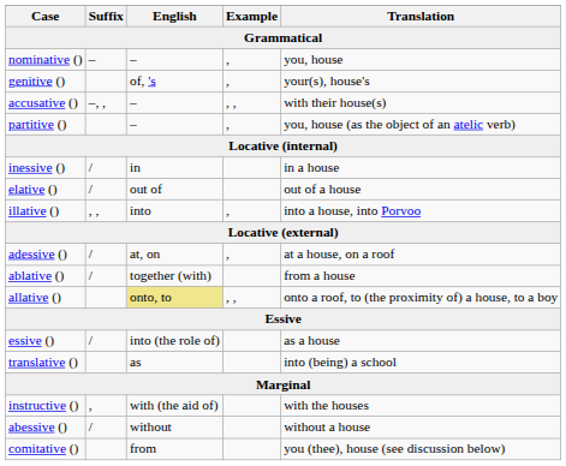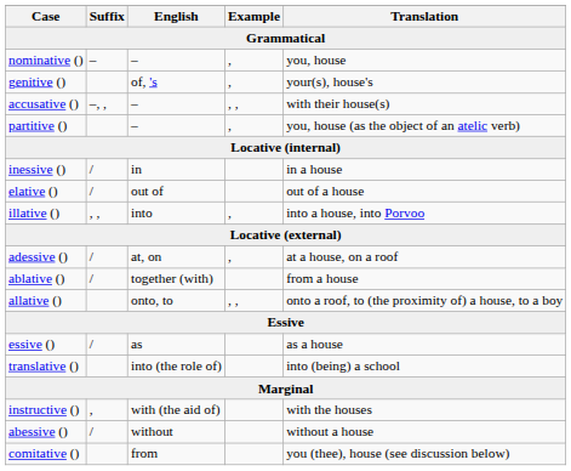 <table class="wikitable">
 <tr>
 </tr>
 <tr>
 <th>Case</th>
 <th>Suffix</th>
 <th>English </th>
 <th>Example</th>
 <th>Translation</th>
 </tr>
 <tr>
 <th colspan="5" style="background:#efefef">Grammatical</th>
 </tr>
 <tr>
 <td><a href='#'>nominative</a> ()</td>
 <td>–</td>
 <td>–</td>
 <td>, </td>
 <td>you, house</td>
 </tr>
 <tr>
 <td><a href='#'>genitive</a> ()</td>
 <td></td>
 <td>of, <a href='#'>'s</a></td>
 <td>, </td>
 <td>your(s), house's</td>
 </tr>
 <tr>
 <td><a href='#'>accusative</a> ()</td>
 <td>–, , </td>
 <td>–</td>
 <td>, , </td>
 <td>with their house(s)</td>
 </tr>
 <tr>
 <td><a href='#'>partitive</a> ()</td>
 <td></td>
 <td>–</td>
 <td>, </td>
 <td>you, house (as the object of an <a href='#'>atelic</a> verb)</td>
 </tr>
 <tr>
 <th colspan="5" style="background:#efefef">Locative (internal)</th>
 </tr>
 <tr>
 <td><a href='#'>inessive</a> ()</td>
 <td> / </td>
 <td>in</td>
 <td></td>
 <td>in a house</td>
 </tr>
 <tr>
 <td><a href='#'>elative</a> ()</td>
 <td> / </td>
 <td>out of</td>
 <td></td>
 <td>out of a house</td>
 </tr>
 <tr>
 <td><a href='#'>illative</a> ()</td>
 <td>, , </td>
 <td>into</td>
 <td>, </td>
 <td>into a house, into <a href='#'>Porvoo</a></td>
 </tr>
 <tr>
 <th colspan="5" style="background:#efefef">Locative (external)</th>
 </tr>
 <tr>
 <td><a href='#'>adessive</a> ()</td>
 <td> / </td>
 <td>at, on</td>
 <td>, </td>
 <td>at a house, on a roof</td>
 </tr>
 <tr>
 <td><a href='#'>ablative</a> ()</td>
 <td> / </td>
 <td>together (with)</td>
 <td></td>
 <td>from a house</td>
 </tr>
 <tr>
 <td><a href='#'>allative</a> ()</td>
 <td></td>
-<td style="background: khaki;">onto, to</td>
+<td>onto, to</td>
 <td>, , </td>
 <td>onto a roof, to (the proximity of) a house, to a boy</td>
 </tr>
 <tr>
 <th colspan="5" style="background:#efefef">Essive</th>
 </tr>
 <tr>
 <td><a href='#'>essive</a> ()</td>
 <td> / </td>
-<td>into (the role of)</td>
+<td>as</td>
 <td></td>
 <td>as a house</td>
 </tr>
 <tr>
 <td><a href='#'>translative</a> ()</td>
 <td></td>
-<td>as</td>
+<td>into (the role of)</td>
 <td></td>
 <td>into (being) a school</td>
 </tr>
 <tr>
 <th colspan="5" style="background:#efefef">Marginal</th>
 </tr>
 <tr>
 <td><a href='#'>instructive</a> ()</td>
 <td>, </td>
 <td>with (the aid of)</td>
 <td></td>
 <td>with the houses</td>
 </tr>
 <tr>
 <td><a href='#'>abessive</a> ()</td>
 <td> / </td>
 <td>without</td>
 <td></td>
 <td>without a house</td>
 </tr>
 <tr>
 <td><a href='#'>comitative</a> ()</td>
 <td></td>
 <td>from</td>
 <td></td>
 <td>you (thee), house (see discussion below)</td>
 </tr>
 </table>
